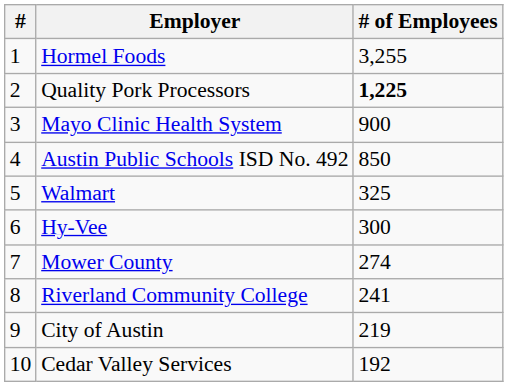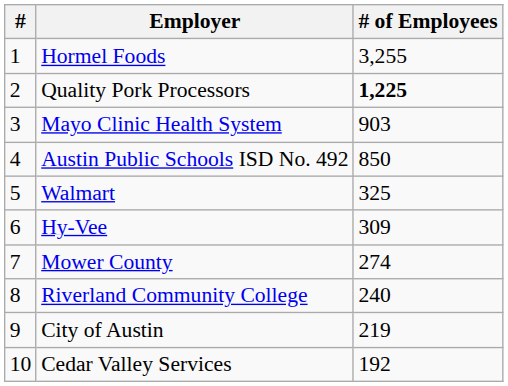 <table class="wikitable sortable">
 <tr>
 <th>#</th>
 <th>Employer</th>
 <th># of Employees</th>
 </tr>
 <tr>
 <td>1</td>
 <td><a href='#'>Hormel Foods</a></td>
 <td>3,255</td>
 </tr>
 <tr>
 <td>2</td>
 <td>Quality Pork Processors</td>
 <td><strong>1,225</strong></td>
 </tr>
 <tr>
 <td>3</td>
 <td><a href='#'>Mayo Clinic Health System</a></td>
-<td>900</td>
+<td>903</td>
 </tr>
 <tr>
 <td>4</td>
 <td><a href='#'>Austin Public Schools</a> ISD No. 492</td>
 <td>850</td>
 </tr>
 <tr>
 <td>5</td>
 <td><a href='#'>Walmart</a></td>
 <td>325</td>
 </tr>
 <tr>
 <td>6</td>
 <td><a href='#'>Hy-Vee</a></td>
-<td>300</td>
+<td>309</td>
 </tr>
 <tr>
 <td>7</td>
 <td><a href='#'>Mower County</a></td>
 <td>274</td>
 </tr>
 <tr>
 <td>8</td>
 <td><a href='#'>Riverland Community College</a></td>
-<td>241</td>
+<td>240</td>
 </tr>
 <tr>
 <td>9</td>
 <td>City of Austin</td>
 <td>219</td>
 </tr>
 <tr>
 <td>10</td>
 <td>Cedar Valley Services</td>
 <td>192</td>
 </tr>
 </table>
